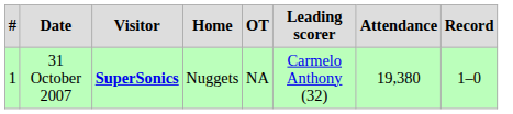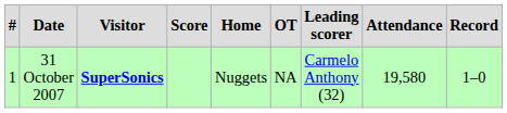 <table class="wikitable" width="80%">
 <tr align="center"  bgcolor="#dddddd">
 <td><strong>#</strong></td>
 <td><strong>Date</strong></td>
 <td><strong>Visitor</strong></td>
+<td><strong>Score</strong></td>
 <td><strong>Home</strong></td>
 <td><strong>OT</strong></td>
 <td><strong>Leading scorer</strong></td>
 <td><strong>Attendance</strong></td>
 <td><strong>Record</strong></td>
 </tr>
 <tr align="center" bgcolor="#bbffbb">
 <td>1</td>
 <td>31 October 2007</td>
 <td><strong><a href='#'>SuperSonics</a></strong></td>
+<td></td>
 <td>Nuggets</td>
 <td>NA</td>
 <td><a href='#'>Carmelo Anthony</a> (32)</td>
-<td>19,380</td>
+<td>19,580</td>
 <td>1–0</td>
 </tr>
 </table>
